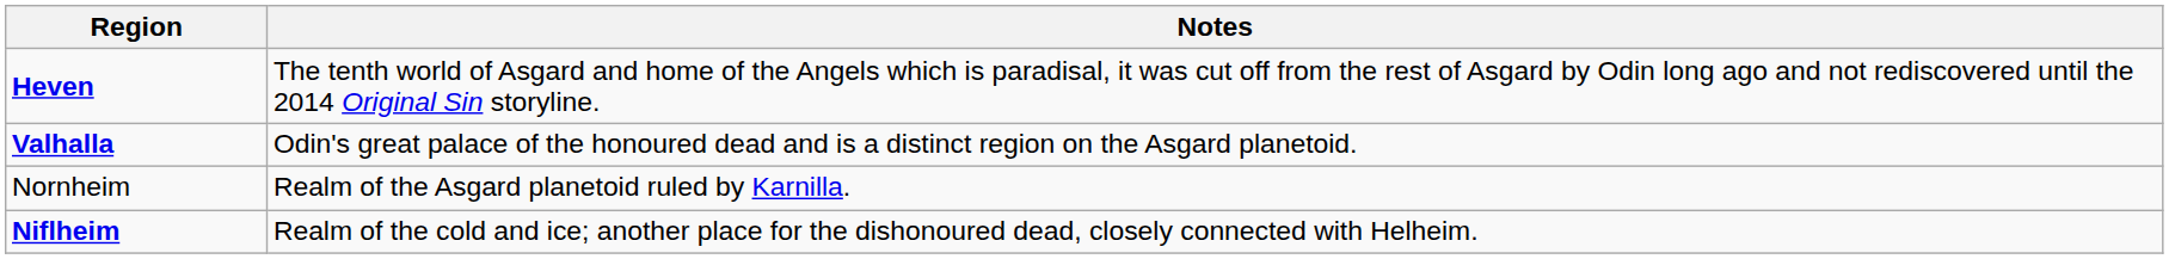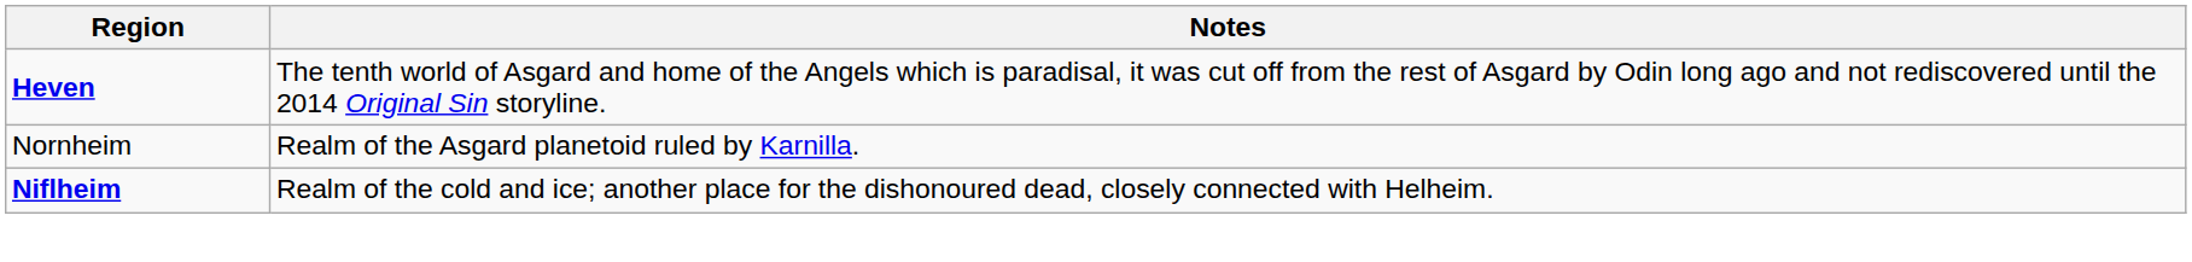 <table class="wikitable"  style="width:100%; text-align:left; margin:1em auto 1em auto;">
 <tr>
 <th width=12%>Region</th>
 <th width=87%>Notes</th>
 </tr>
 <tr>
 <td><strong><a href='#'>Heven</a></strong></td>
 <td>The tenth world of Asgard and home of the Angels which is paradisal, it was cut off from the rest of Asgard by Odin long ago and not rediscovered until the 2014 <em><a href='#'>Original Sin</a></em> storyline.</td>
 </tr>
 <tr>
-<td><strong><a href='#'>Valhalla</a></strong></td>
-<td>Odin's great palace of the honoured dead and is a distinct region on the Asgard planetoid.</td>
-</tr>
-<tr>
 <td>Nornheim</td>
 <td>Realm of the Asgard planetoid ruled by <a href='#'>Karnilla</a>.</td>
 </tr>
 <tr>
 <td><strong><a href='#'>Niflheim</a></strong></td>
 <td>Realm of the cold and ice; another place for the dishonoured dead, closely connected with Helheim.</td>
 </tr>
 </table>
